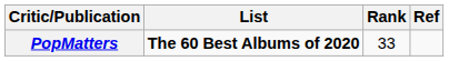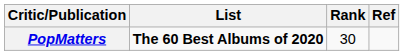 <table class="wikitable plainrowheaders">
 <tr>
 <th>Critic/Publication</th>
 <th>List</th>
 <th>Rank</th>
 <th>Ref</th>
 </tr>
 <tr>
 <th scope="row"><em><a href='#'>PopMatters</a></em></th>
 <td><strong>The 60 Best Albums of 2020</strong></td>
-<td style="text-align:center;">33</td>
+<td style="text-align:center;">30</td>
 <td style="text-align:center;"></td>
 </tr>
 </table>
